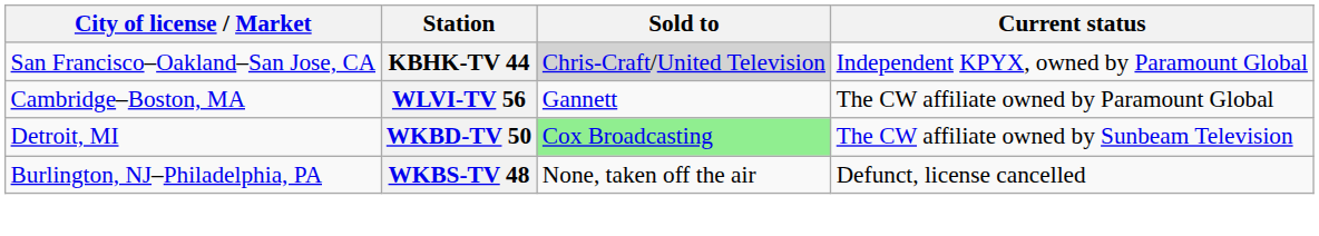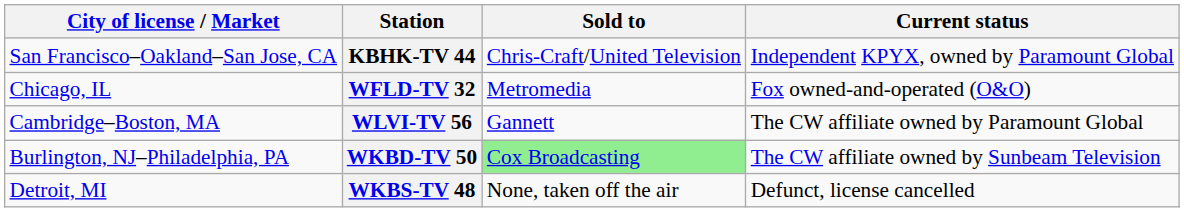 <table class="wikitable">
 <tr>
 <th scope="col"><a href='#'>City of license</a> / <a href='#'>Market</a></th>
 <th scope="col">Station</th>
 <th scope="col">Sold to</th>
 <th scope="col">Current status</th>
 </tr>
 <tr>
 <td><a href='#'>San Francisco</a>–<a href='#'>Oakland</a>–<a href='#'>San Jose, CA</a></td>
 <th>KBHK-TV 44</th>
-<td style="background: lightgrey;"><a href='#'>Chris-Craft</a>/<a href='#'>United Television</a></td>
+<td><a href='#'>Chris-Craft</a>/<a href='#'>United Television</a></td>
 <td><a href='#'>Independent</a> <a href='#'>KPYX</a>, owned by <a href='#'>Paramount Global</a></td>
+</tr>
+<tr>
+<td><a href='#'>Chicago, IL</a></td>
+<th><a href='#'>WFLD-TV</a> 32</th>
+<td><a href='#'>Metromedia</a></td>
+<td><a href='#'>Fox</a> owned-and-operated (<a href='#'>O&O</a>)</td>
 </tr>
 <tr>
 <td><a href='#'>Cambridge</a>–<a href='#'>Boston, MA</a></td>
 <th><a href='#'>WLVI-TV</a> 56</th>
 <td><a href='#'>Gannett</a></td>
 <td>The CW affiliate owned by Paramount Global</td>
 </tr>
 <tr>
-<td><a href='#'>Detroit, MI</a></td>
+<td><a href='#'>Burlington, NJ</a>–<a href='#'>Philadelphia, PA</a></td>
 <th><a href='#'>WKBD-TV</a> 50</th>
 <td style="background: lightgreen;"><a href='#'>Cox Broadcasting</a></td>
 <td><a href='#'>The CW</a> affiliate owned by <a href='#'>Sunbeam Television</a></td>
 </tr>
 <tr>
-<td><a href='#'>Burlington, NJ</a>–<a href='#'>Philadelphia, PA</a></td>
+<td><a href='#'>Detroit, MI</a></td>
 <th><a href='#'>WKBS-TV</a> 48</th>
 <td>None, taken off the air</td>
 <td>Defunct, license cancelled</td>
 </tr>
 </table>
